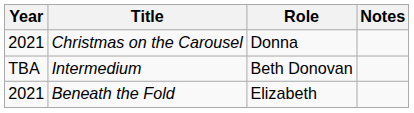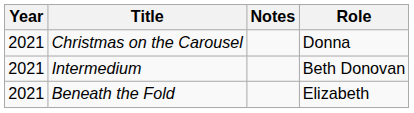 <table class="wikitable sortable">
 <tr>
 <th>Year</th>
 <th>Title</th>
+<th>Notes</th>
 <th>Role</th>
-<th>Notes</th>
 </tr>
 <tr>
 <td>2021</td>
 <td><em>Christmas on the Carousel</em></td>
+<td></td>
 <td>Donna</td>
-<td></td>
 </tr>
 <tr>
-<td>TBA</td>
+<td>2021</td>
 <td><em>Intermedium</em></td>
+<td></td>
 <td>Beth Donovan</td>
-<td></td>
 </tr>
 <tr>
 <td>2021</td>
 <td><em>Beneath the Fold</em></td>
+<td></td>
 <td>Elizabeth</td>
-<td></td>
 </tr>
 </table>
